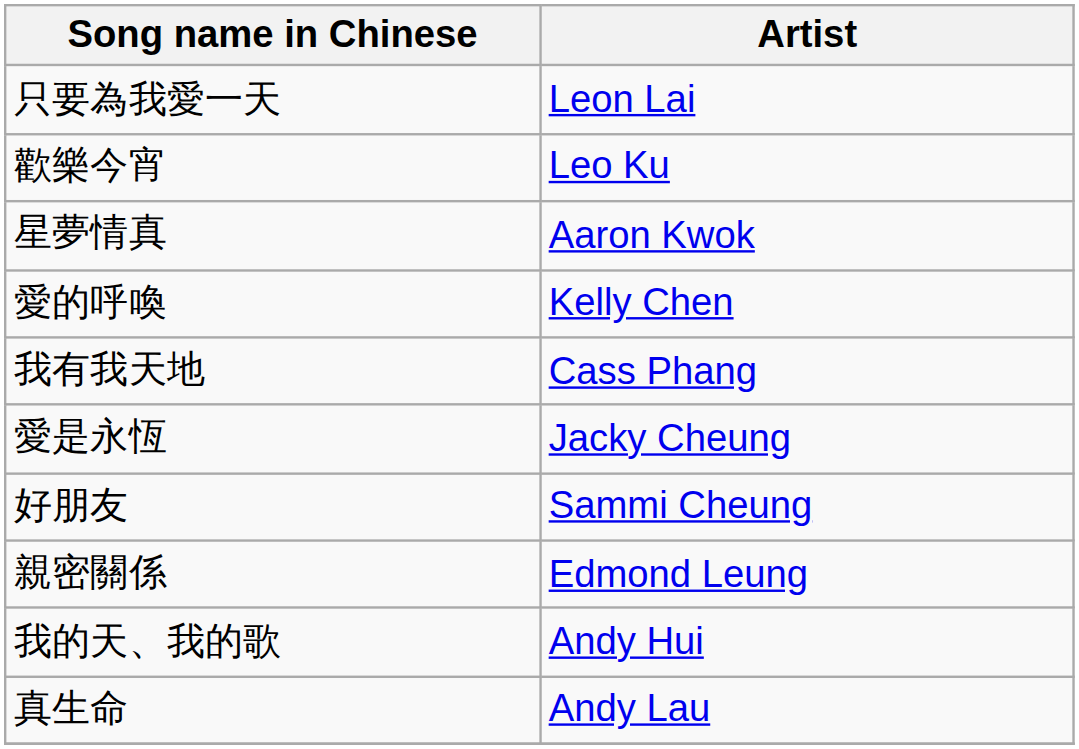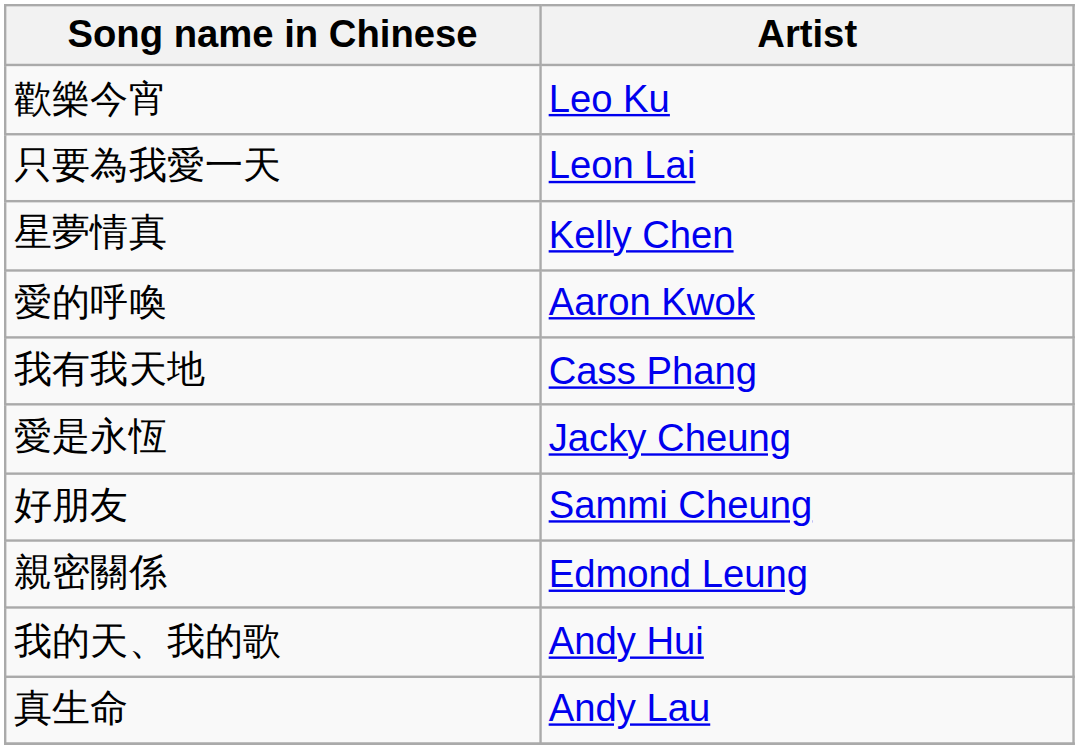 <table class="wikitable">
 <tr>
 <th width=40%>Song name in Chinese</th>
 <th width=40%>Artist</th>
 </tr>
 <tr>
+<td>歡樂今宵</td>
+<td><a href='#'>Leo Ku</a></td>
+</tr>
+<tr>
 <td>只要為我愛一天</td>
 <td><a href='#'>Leon Lai</a></td>
 </tr>
 <tr>
-<td>歡樂今宵</td>
-<td><a href='#'>Leo Ku</a></td>
-</tr>
-<tr>
 <td>星夢情真</td>
-<td><a href='#'>Aaron Kwok</a></td>
+<td><a href='#'>Kelly Chen</a></td>
 </tr>
 <tr>
 <td>愛的呼喚</td>
-<td><a href='#'>Kelly Chen</a></td>
+<td><a href='#'>Aaron Kwok</a></td>
 </tr>
 <tr>
 <td>我有我天地</td>
 <td><a href='#'>Cass Phang</a></td>
 </tr>
 <tr>
 <td>愛是永恆</td>
 <td><a href='#'>Jacky Cheung</a></td>
 </tr>
 <tr>
 <td>好朋友</td>
 <td><a href='#'>Sammi Cheung</a></td>
 </tr>
 <tr>
 <td>親密關係</td>
 <td><a href='#'>Edmond Leung</a></td>
 </tr>
 <tr>
 <td>我的天、我的歌</td>
 <td><a href='#'>Andy Hui</a></td>
 </tr>
 <tr>
 <td>真生命</td>
 <td><a href='#'>Andy Lau</a></td>
 </tr>
 <tr>
 </tr>
 </table>
